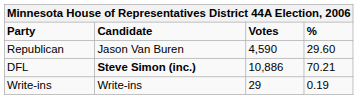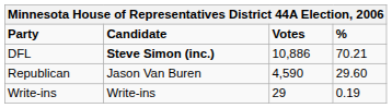 <table class="wikitable">
 <tr>
 <th colspan="4">Minnesota House of Representatives District 44A Election, 2006</th>
 </tr>
 <tr>
 <td><strong>Party</strong></td>
 <td><strong>Candidate</strong></td>
 <td><strong>Votes</strong></td>
 <td><strong>%</strong></td>
 </tr>
 <tr>
+<td>DFL</td>
+<td><strong>Steve Simon (inc.)</strong></td>
+<td>10,886</td>
+<td>70.21</td>
+</tr>
+<tr>
 <td>Republican</td>
 <td>Jason Van Buren</td>
 <td>4,590</td>
 <td>29.60</td>
-</tr>
-<tr>
-<td>DFL</td>
-<td><strong>Steve Simon (inc.)</strong></td>
-<td>10,886</td>
-<td>70.21</td>
 </tr>
 <tr>
 <td>Write-ins</td>
 <td>Write-ins</td>
 <td>29</td>
 <td>0.19</td>
 </tr>
 </table>
